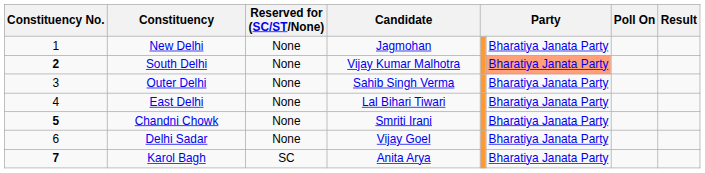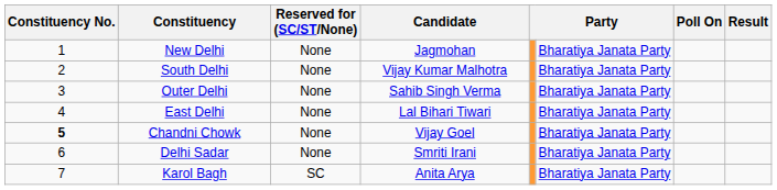 <table class="wikitable sortable" style="text-align:center">
 <tr>
 <th>Constituency No.</th>
 <th style="width:180px;">Constituency</th>
 <th>Reserved for<br>(<a href='#'>SC/ST</a>/None)</th>
 <th style="width:200px;">Candidate</th>
 <th colspan="2">Party</th>
 <th>Poll On</th>
 <th>Result</th>
 </tr>
 <tr>
 <td>1</td>
 <td><a href='#'>New Delhi</a></td>
 <td>None</td>
 <td><a href='#'>Jagmohan</a></td>
 <td bgcolor=#FF9933></td>
 <td><a href='#'>Bharatiya Janata Party</a></td>
 <td></td>
 <td></td>
 </tr>
 <tr>
-<td><strong>2</strong></td>
+<td>2</td>
 <td><a href='#'>South Delhi</a></td>
 <td>None</td>
 <td><a href='#'>Vijay Kumar Malhotra</a></td>
 <td bgcolor=#FF9933></td>
-<td style="background: lightsalmon;"><a href='#'>Bharatiya Janata Party</a></td>
+<td><a href='#'>Bharatiya Janata Party</a></td>
 <td></td>
 <td></td>
 </tr>
 <tr>
 <td>3</td>
 <td><a href='#'>Outer Delhi</a></td>
 <td>None</td>
 <td><a href='#'>Sahib Singh Verma</a></td>
 <td bgcolor=#FF9933></td>
 <td><a href='#'>Bharatiya Janata Party</a></td>
 <td></td>
 <td></td>
 </tr>
 <tr>
 <td>4</td>
 <td><a href='#'>East Delhi</a></td>
 <td>None</td>
 <td><a href='#'>Lal Bihari Tiwari</a></td>
 <td bgcolor=#FF9933></td>
 <td><a href='#'>Bharatiya Janata Party</a></td>
 <td></td>
 <td></td>
 </tr>
 <tr>
 <td><strong>5</strong></td>
 <td><a href='#'>Chandni Chowk</a></td>
 <td>None</td>
-<td><a href='#'>Smriti Irani</a></td>
+<td><a href='#'>Vijay Goel</a></td>
 <td bgcolor=#FF9933></td>
 <td><a href='#'>Bharatiya Janata Party</a></td>
 <td></td>
 <td></td>
 </tr>
 <tr>
 <td>6</td>
 <td><a href='#'>Delhi Sadar</a></td>
 <td>None</td>
-<td><a href='#'>Vijay Goel</a></td>
+<td><a href='#'>Smriti Irani</a></td>
 <td bgcolor=#FF9933></td>
 <td><a href='#'>Bharatiya Janata Party</a></td>
 <td></td>
 <td></td>
 </tr>
 <tr>
-<td><strong>7</strong></td>
+<td>7</td>
 <td><a href='#'>Karol Bagh</a></td>
 <td>SC</td>
 <td><a href='#'>Anita Arya</a></td>
 <td bgcolor=#FF9933></td>
 <td><a href='#'>Bharatiya Janata Party</a></td>
 <td></td>
 <td></td>
 </tr>
 </table>
